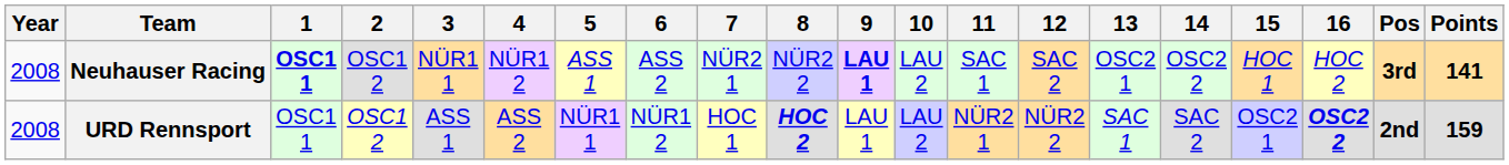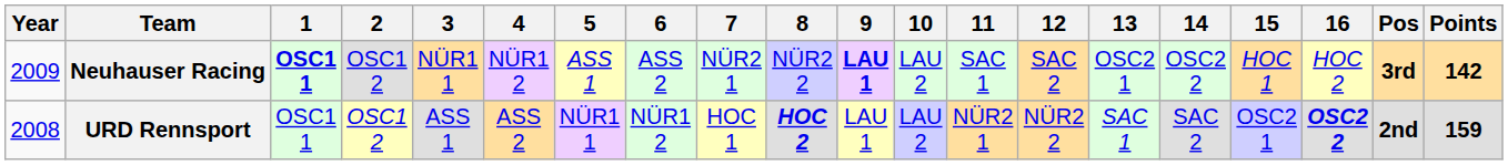 <table class="wikitable" style="text-align:center; font-size:90%">
 <tr>
 <th>Year</th>
 <th>Team</th>
 <th>1</th>
 <th>2</th>
 <th>3</th>
 <th>4</th>
 <th>5</th>
 <th>6</th>
 <th>7</th>
 <th>8</th>
 <th>9</th>
 <th>10</th>
 <th>11</th>
 <th>12</th>
 <th>13</th>
 <th>14</th>
 <th>15</th>
 <th>16</th>
 <th>Pos</th>
 <th>Points</th>
 </tr>
 <tr>
-<td><a href='#'>2008</a></td>
+<td><a href='#'>2009</a></td>
 <th>Neuhauser Racing</th>
 <td style="background:#DFFFDF;"><strong><a href='#'>OSC1<br>1</a></strong><br></td>
 <td style="background:#DFDFDF;"><a href='#'>OSC1<br>2</a><br></td>
 <td style="background:#FFDF9F;"><a href='#'>NÜR1<br>1</a><br></td>
 <td style="background:#EFCFFF;"><a href='#'>NÜR1<br>2</a><br></td>
 <td style="background:#FFFFBF;"><em><a href='#'>ASS<br>1</a></em><br></td>
 <td style="background:#DFFFDF;"><a href='#'>ASS<br>2</a><br></td>
 <td style="background:#DFFFDF;"><a href='#'>NÜR2<br>1</a><br></td>
 <td style="background:#CFCFFF;"><a href='#'>NÜR2<br>2</a><br></td>
 <td style="background:#EFCFFF;"><strong><a href='#'>LAU<br>1</a><br></strong></td>
 <td style="background:#DFFFDF;"><a href='#'>LAU<br>2</a><br></td>
 <td style="background:#DFFFDF;"><a href='#'>SAC<br>1</a><br></td>
 <td style="background:#FFDF9F;"><a href='#'>SAC<br>2</a><br></td>
 <td style="background:#DFFFDF;"><a href='#'>OSC2<br>1</a><br></td>
 <td style="background:#DFFFDF;"><a href='#'>OSC2<br>2</a><br></td>
 <td style="background:#FFDF9F;"><em><a href='#'>HOC<br>1</a></em><br></td>
 <td style="background:#FFFFBF;"><em><a href='#'>HOC<br>2</a></em><br></td>
 <th style="background:#FFDF9F;">3rd</th>
-<th style="background:#FFDF9F;">141</th>
+<th style="background:#FFDF9F;">142</th>
 </tr>
 <tr>
 <td><a href='#'>2008</a></td>
 <th>URD Rennsport</th>
 <td style="background:#DFFFDF;"><a href='#'>OSC1<br>1</a><br></td>
 <td style="background:#FFFFBF;"><em><a href='#'>OSC1<br>2</a></em><br></td>
 <td style="background:#DFDFDF;"><a href='#'>ASS<br>1</a><br></td>
 <td style="background:#FFDF9F;"><a href='#'>ASS<br>2</a><br></td>
 <td style="background:#EFCFFF;"><a href='#'>NÜR1<br>1</a><br></td>
 <td style="background:#DFFFDF;"><a href='#'>NÜR1<br>2</a><br></td>
 <td style="background:#FFFFBF;"><a href='#'>HOC<br>1</a><br></td>
 <td style="background:#DFDFDF;"><strong><em><a href='#'>HOC<br>2</a></em></strong><br></td>
 <td style="background:#FFFFBF;"><a href='#'>LAU<br>1</a><br></td>
 <td style="background:#CFCFFF;"><a href='#'>LAU<br>2</a><br></td>
 <td style="background:#FFDF9F;"><a href='#'>NÜR2<br>1</a><br></td>
 <td style="background:#FFDF9F;"><a href='#'>NÜR2<br>2</a><br></td>
 <td style="background:#DFFFDF;"><em><a href='#'>SAC<br>1</a></em><br></td>
 <td style="background:#DFDFDF;"><a href='#'>SAC<br>2</a><br></td>
 <td style="background:#CFCFFF;"><a href='#'>OSC2<br>1</a><br></td>
 <td style="background:#DFDFDF;"><strong><em><a href='#'>OSC2<br>2</a></em></strong><br></td>
 <th style="background:#DFDFDF;">2nd</th>
 <th style="background:#DFDFDF;">159</th>
 </tr>
 </table>
